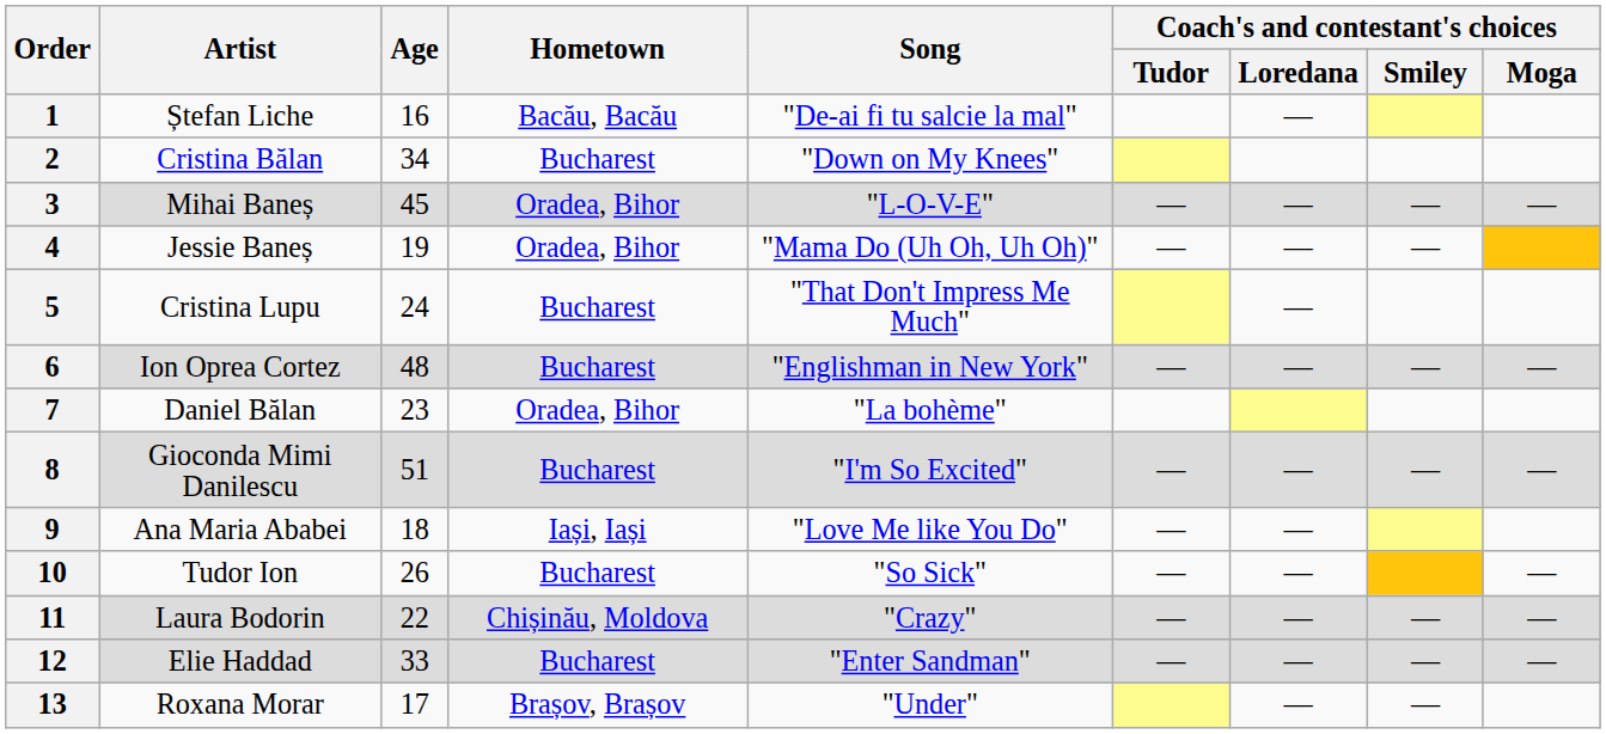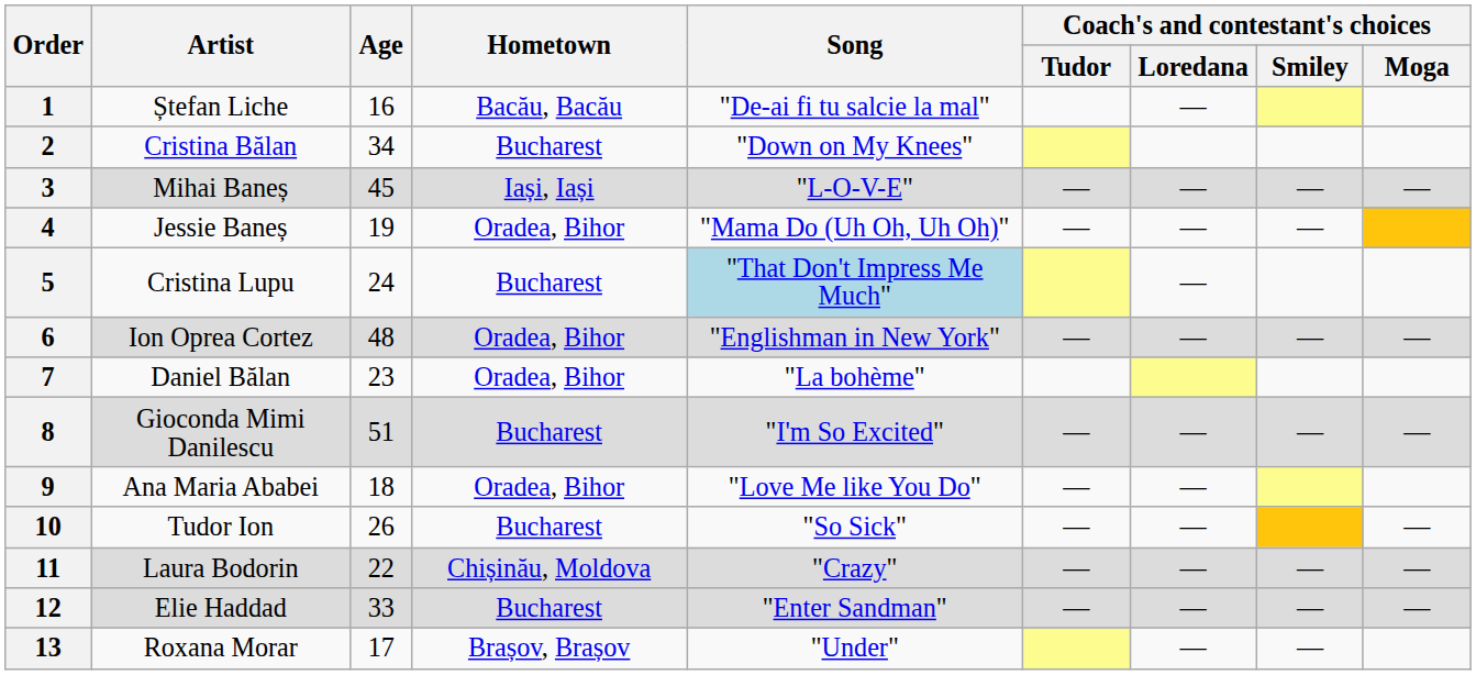 <table class="wikitable" style="text-align:center; line-height:17px; width:100%;">
 <tr>
 <th scope="col" rowspan="2" style="width:04%;">Order</th>
 <th scope="col" rowspan="2" style="width:17%;">Artist</th>
 <th scope="col" rowspan="2" style="width:04%;">Age</th>
 <th scope="col" rowspan="2" style="width:18%;">Hometown</th>
 <th scope="col" rowspan="2" style="width:22%;">Song</th>
 <th scope="col" colspan="4" style="width:24%;">Coach's and contestant's choices</th>
 </tr>
 <tr>
 <th style="width:07%;">Tudor</th>
 <th style="width:07%;">Loredana</th>
 <th style="width:07%;">Smiley</th>
 <th style="width:07%;">Moga</th>
 </tr>
 <tr>
 <th>1</th>
 <td>Ștefan Liche</td>
 <td>16</td>
 <td><a href='#'>Bacău</a>, <a href='#'>Bacău</a></td>
 <td>"<a href='#'>De-ai fi tu salcie la mal</a>"</td>
 <td><strong></strong></td>
 <td>—</td>
 <td style="background:#FDFC8F;"><strong></strong></td>
 <td><strong></strong></td>
 </tr>
 <tr>
 <th>2</th>
 <td><a href='#'>Cristina Bălan</a></td>
 <td>34</td>
 <td><a href='#'>Bucharest</a></td>
 <td>"<a href='#'>Down on My Knees</a>"</td>
 <td style="background:#FDFC8F;"><strong></strong></td>
 <td><strong></strong></td>
 <td><strong></strong></td>
 <td><strong></strong></td>
 </tr>
 <tr style="background:#DCDCDC;">
 <th>3</th>
 <td>Mihai Baneș</td>
 <td>45</td>
-<td><a href='#'>Oradea</a>, <a href='#'>Bihor</a></td>
+<td><a href='#'>Iași</a>, <a href='#'>Iași</a></td>
 <td>"<a href='#'>L-O-V-E</a>"</td>
 <td>—</td>
 <td>—</td>
 <td>—</td>
 <td>—</td>
 </tr>
 <tr>
 <th>4</th>
 <td>Jessie Baneș</td>
 <td>19</td>
 <td><a href='#'>Oradea</a>, <a href='#'>Bihor</a></td>
 <td>"<a href='#'>Mama Do (Uh Oh, Uh Oh)</a>"</td>
 <td>—</td>
 <td>—</td>
 <td>—</td>
 <td style="background:#FFC40C;"><strong></strong></td>
 </tr>
 <tr>
 <th>5</th>
 <td>Cristina Lupu</td>
 <td>24</td>
 <td><a href='#'>Bucharest</a></td>
-<td>"<a href='#'>That Don't Impress Me Much</a>"</td>
+<td style="background: lightblue;">"<a href='#'>That Don't Impress Me Much</a>"</td>
 <td style="background:#FDFC8F;"><strong></strong></td>
 <td>—</td>
 <td><strong></strong></td>
 <td><strong></strong></td>
 </tr>
 <tr style="background:#DCDCDC;">
 <th>6</th>
 <td>Ion Oprea Cortez</td>
 <td>48</td>
-<td><a href='#'>Bucharest</a></td>
+<td><a href='#'>Oradea</a>, <a href='#'>Bihor</a></td>
 <td>"<a href='#'>Englishman in New York</a>"</td>
 <td>—</td>
 <td>—</td>
 <td>—</td>
 <td>—</td>
 </tr>
 <tr>
 <th>7</th>
 <td>Daniel Bălan</td>
 <td>23</td>
 <td><a href='#'>Oradea</a>, <a href='#'>Bihor</a></td>
 <td>"<a href='#'>La bohème</a>"</td>
 <td><strong></strong></td>
 <td style="background:#FDFC8F;"><strong></strong></td>
 <td><strong></strong></td>
 <td><strong></strong></td>
 </tr>
 <tr style="background:#DCDCDC;">
 <th>8</th>
 <td>Gioconda Mimi Danilescu</td>
 <td>51</td>
 <td><a href='#'>Bucharest</a></td>
 <td>"<a href='#'>I'm So Excited</a>"</td>
 <td>—</td>
 <td>—</td>
 <td>—</td>
 <td>—</td>
 </tr>
 <tr>
 <th>9</th>
 <td>Ana Maria Ababei</td>
 <td>18</td>
-<td><a href='#'>Iași</a>, <a href='#'>Iași</a></td>
+<td><a href='#'>Oradea</a>, <a href='#'>Bihor</a></td>
 <td>"<a href='#'>Love Me like You Do</a>"</td>
 <td>—</td>
 <td>—</td>
 <td style="background:#FDFC8F;"><strong></strong></td>
 <td><strong></strong></td>
 </tr>
 <tr>
 <th>10</th>
 <td>Tudor Ion</td>
 <td>26</td>
 <td><a href='#'>Bucharest</a></td>
 <td>"<a href='#'>So Sick</a>"</td>
 <td>—</td>
 <td>—</td>
 <td style="background:#FFC40C;"><strong></strong></td>
 <td>—</td>
 </tr>
 <tr style="background:#DCDCDC;">
 <th>11</th>
 <td>Laura Bodorin</td>
 <td>22</td>
 <td><a href='#'>Chișinău</a>, <a href='#'>Moldova</a></td>
 <td>"<a href='#'>Crazy</a>"</td>
 <td>—</td>
 <td>—</td>
 <td>—</td>
 <td>—</td>
 </tr>
 <tr style="background:#DCDCDC;">
 <th>12</th>
 <td>Elie Haddad</td>
 <td>33</td>
 <td><a href='#'>Bucharest</a></td>
 <td>"<a href='#'>Enter Sandman</a>"</td>
 <td>—</td>
 <td>—</td>
 <td>—</td>
 <td>—</td>
 </tr>
 <tr>
 <th>13</th>
 <td>Roxana Morar</td>
 <td>17</td>
 <td><a href='#'>Brașov</a>, <a href='#'>Brașov</a></td>
 <td>"<a href='#'>Under</a>"</td>
 <td style="background:#FDFC8F;"><strong></strong></td>
 <td>—</td>
 <td>—</td>
 <td><strong></strong></td>
 </tr>
 </table>
